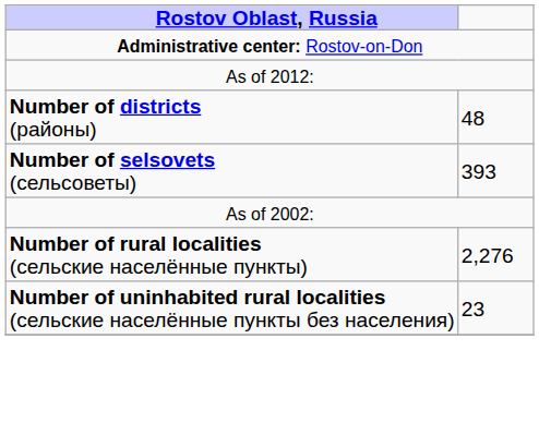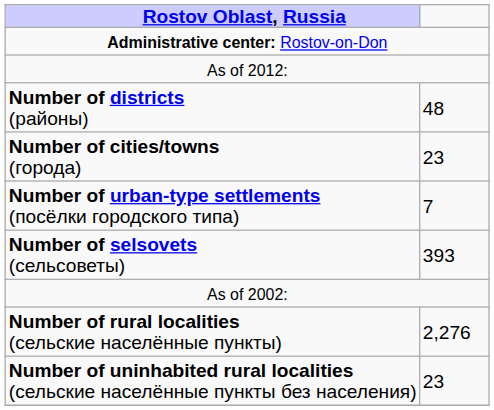 <table border=1 align="right" cellpadding=2 cellspacing=0 style="margin: 0 0 1em 1em; background: #f9f9f9; border: 1px #aaa solid; border-collapse: collapse; font-size: 95%;">
 <tr>
 <th bgcolor="#ccccff" style="padding:0 0 0 50px;"><a href='#'>Rostov Oblast</a>, <a href='#'>Russia</a></th>
 <td width="50px"></td>
 </tr>
 <tr>
 <td colspan=2 align="center"><small><strong>Administrative center:</strong> <a href='#'>Rostov-on-Don</a></small></td>
 </tr>
 <tr>
 <td colspan=2 align="center"><small>As of 2012:</small></td>
 </tr>
 <tr>
 <td><strong>Number of <a href='#'>districts</a></strong><br>(районы)</td>
 <td>48</td>
+</tr>
+<tr>
+<td><strong>Number of cities/towns</strong><br>(города)</td>
+<td>23</td>
+</tr>
+<tr>
+<td><strong>Number of <a href='#'>urban-type settlements</a></strong><br>(посёлки городского типа)</td>
+<td>7</td>
 </tr>
 <tr>
 <td><strong>Number of <a href='#'>selsovets</a></strong><br>(сельсоветы)</td>
 <td>393</td>
 </tr>
 <tr>
 <td colspan=2 align="center"><small>As of 2002:</small></td>
 </tr>
 <tr>
 <td><strong>Number of rural localities</strong><br>(сельские населённые пункты)</td>
 <td>2,276</td>
 </tr>
 <tr>
 <td><strong>Number of uninhabited rural localities</strong><br>(сельские населённые пункты без населения)</td>
 <td>23</td>
 </tr>
 <tr>
 </tr>
 </table>
